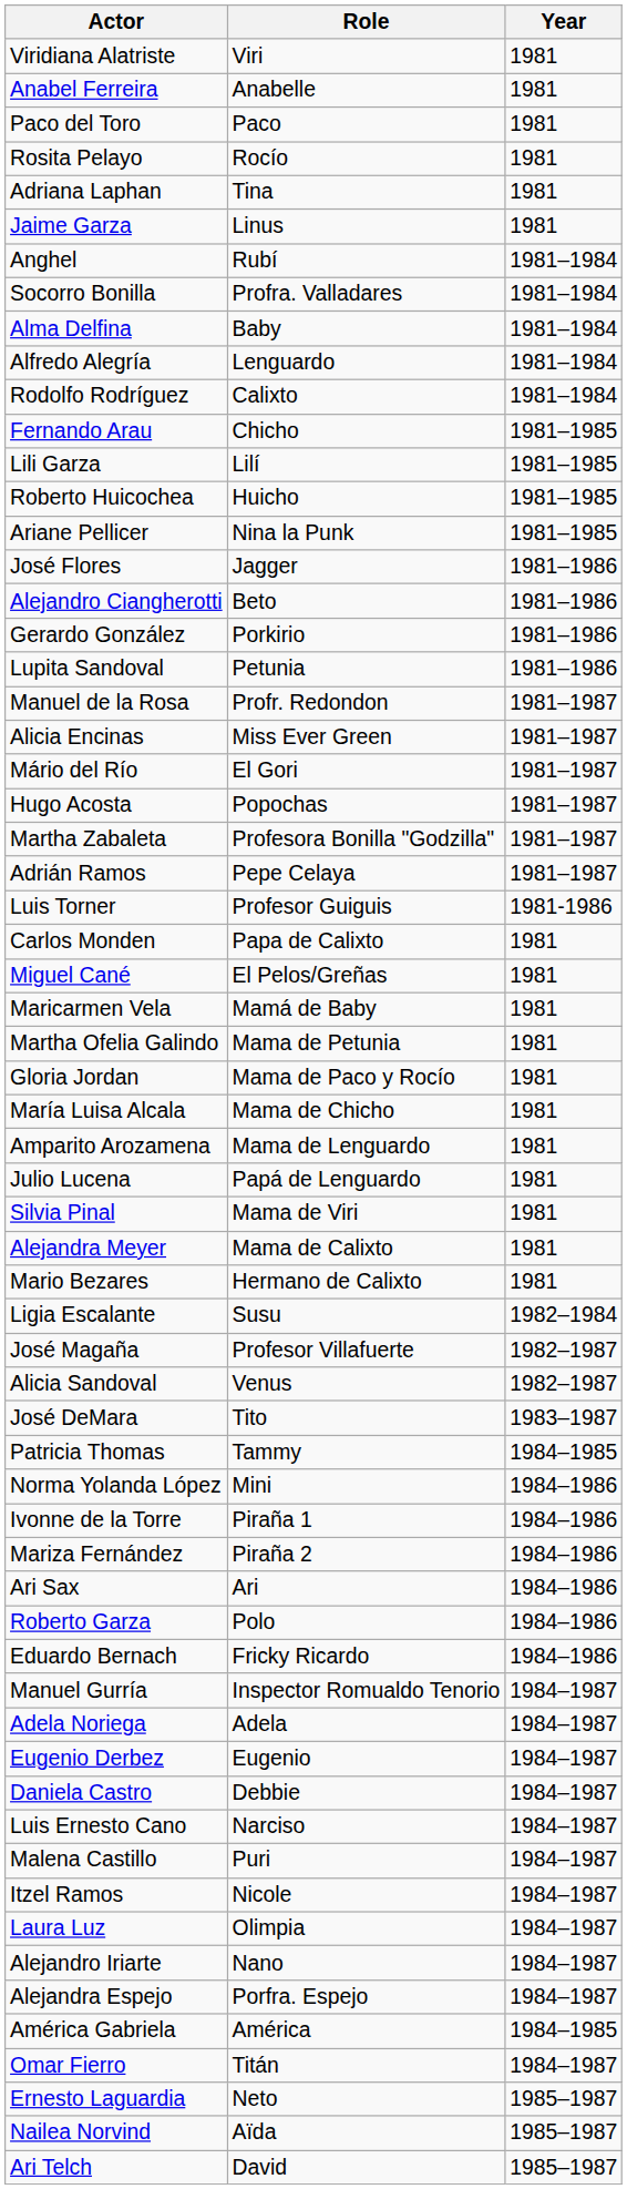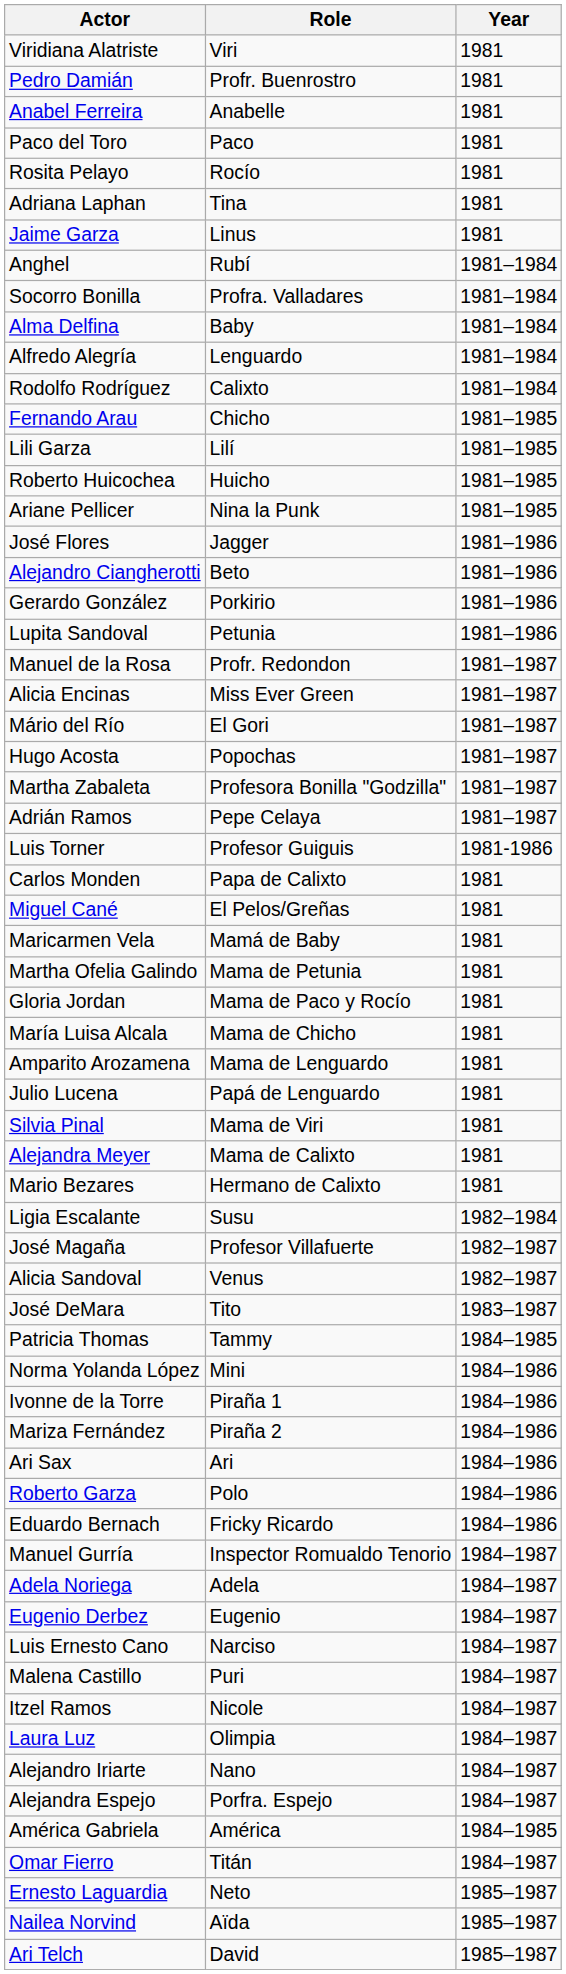 <table class="wikitable sortable">
 <tr>
 <th>Actor</th>
 <th>Role</th>
 <th>Year</th>
 </tr>
 <tr>
 <td>Viridiana Alatriste</td>
 <td>Viri</td>
+<td>1981</td>
+</tr>
+<tr>
+<td><a href='#'>Pedro Damián</a></td>
+<td>Profr. Buenrostro</td>
 <td>1981</td>
 </tr>
 <tr>
 <td><a href='#'>Anabel Ferreira</a></td>
 <td>Anabelle</td>
 <td>1981</td>
 </tr>
 <tr>
 <td>Paco del Toro</td>
 <td>Paco</td>
 <td>1981</td>
 </tr>
 <tr>
 <td>Rosita Pelayo</td>
 <td>Rocío</td>
 <td>1981</td>
 </tr>
 <tr>
 <td>Adriana Laphan</td>
 <td>Tina</td>
 <td>1981</td>
 </tr>
 <tr>
 <td><a href='#'>Jaime Garza</a></td>
 <td>Linus</td>
 <td>1981</td>
 </tr>
 <tr>
 <td>Anghel</td>
 <td>Rubí</td>
 <td>1981–1984</td>
 </tr>
 <tr>
 <td>Socorro Bonilla</td>
 <td>Profra. Valladares</td>
 <td>1981–1984</td>
 </tr>
 <tr>
 <td><a href='#'>Alma Delfina</a></td>
 <td>Baby</td>
 <td>1981–1984</td>
 </tr>
 <tr>
 <td>Alfredo Alegría</td>
 <td>Lenguardo</td>
 <td>1981–1984</td>
 </tr>
 <tr>
 <td>Rodolfo Rodríguez</td>
 <td>Calixto</td>
 <td>1981–1984</td>
 </tr>
 <tr>
 <td><a href='#'>Fernando Arau</a></td>
 <td>Chicho</td>
 <td>1981–1985</td>
 </tr>
 <tr>
 <td>Lili Garza</td>
 <td>Lilí</td>
 <td>1981–1985</td>
 </tr>
 <tr>
 <td>Roberto Huicochea</td>
 <td>Huicho</td>
 <td>1981–1985</td>
 </tr>
 <tr>
 <td>Ariane Pellicer</td>
 <td>Nina la Punk</td>
 <td>1981–1985</td>
 </tr>
 <tr>
 <td>José Flores</td>
 <td>Jagger</td>
 <td>1981–1986</td>
 </tr>
 <tr>
 <td><a href='#'>Alejandro Ciangherotti</a></td>
 <td>Beto</td>
 <td>1981–1986</td>
 </tr>
 <tr>
 <td>Gerardo González</td>
 <td>Porkirio</td>
 <td>1981–1986</td>
 </tr>
 <tr>
 <td>Lupita Sandoval</td>
 <td>Petunia</td>
 <td>1981–1986</td>
 </tr>
 <tr>
 <td>Manuel de la Rosa</td>
 <td>Profr. Redondon</td>
 <td>1981–1987</td>
 </tr>
 <tr>
 <td>Alicia Encinas</td>
 <td>Miss Ever Green</td>
 <td>1981–1987</td>
 </tr>
 <tr>
 <td>Mário del Río</td>
 <td>El Gori</td>
 <td>1981–1987</td>
 </tr>
 <tr>
 <td>Hugo Acosta</td>
 <td>Popochas</td>
 <td>1981–1987</td>
 </tr>
 <tr>
 <td>Martha Zabaleta</td>
 <td>Profesora Bonilla "Godzilla"</td>
 <td>1981–1987</td>
 </tr>
 <tr>
 <td>Adrián Ramos</td>
 <td>Pepe Celaya</td>
 <td>1981–1987</td>
 </tr>
 <tr>
 <td>Luis Torner</td>
 <td>Profesor Guiguis</td>
 <td>1981-1986</td>
 </tr>
 <tr>
 <td>Carlos Monden</td>
 <td>Papa de Calixto</td>
 <td>1981</td>
 </tr>
 <tr>
 <td><a href='#'>Miguel Cané</a></td>
 <td>El Pelos/Greñas</td>
 <td>1981</td>
 </tr>
 <tr>
 <td>Maricarmen Vela</td>
 <td>Mamá de Baby</td>
 <td>1981</td>
 </tr>
 <tr>
 <td>Martha Ofelia Galindo</td>
 <td>Mama de Petunia</td>
 <td>1981</td>
 </tr>
 <tr>
 <td>Gloria Jordan</td>
 <td>Mama de Paco y Rocío</td>
 <td>1981</td>
 </tr>
 <tr>
 <td>María Luisa Alcala</td>
 <td>Mama de Chicho</td>
 <td>1981</td>
 </tr>
 <tr>
 <td>Amparito Arozamena</td>
 <td>Mama de Lenguardo</td>
 <td>1981</td>
 </tr>
 <tr>
 <td>Julio Lucena</td>
 <td>Papá de Lenguardo</td>
 <td>1981</td>
 </tr>
 <tr>
 <td><a href='#'>Silvia Pinal</a></td>
 <td>Mama de Viri</td>
 <td>1981</td>
 </tr>
 <tr>
 <td><a href='#'>Alejandra Meyer</a></td>
 <td>Mama de Calixto</td>
 <td>1981</td>
 </tr>
 <tr>
 <td>Mario Bezares</td>
 <td>Hermano de Calixto</td>
 <td>1981</td>
 </tr>
 <tr>
 <td>Ligia Escalante</td>
 <td>Susu</td>
 <td>1982–1984</td>
 </tr>
 <tr>
 <td>José Magaña</td>
 <td>Profesor Villafuerte</td>
 <td>1982–1987</td>
 </tr>
 <tr>
 <td>Alicia Sandoval</td>
 <td>Venus</td>
 <td>1982–1987</td>
 </tr>
 <tr>
 <td>José DeMara</td>
 <td>Tito</td>
 <td>1983–1987</td>
 </tr>
 <tr>
 <td>Patricia Thomas</td>
 <td>Tammy</td>
 <td>1984–1985</td>
 </tr>
 <tr>
 <td>Norma Yolanda López</td>
 <td>Mini</td>
 <td>1984–1986</td>
 </tr>
 <tr>
 <td>Ivonne de la Torre</td>
 <td>Piraña 1</td>
 <td>1984–1986</td>
 </tr>
 <tr>
 <td>Mariza Fernández</td>
 <td>Piraña 2</td>
 <td>1984–1986</td>
 </tr>
 <tr>
 <td>Ari Sax</td>
 <td>Ari</td>
 <td>1984–1986</td>
 </tr>
 <tr>
 <td><a href='#'>Roberto Garza</a></td>
 <td>Polo</td>
 <td>1984–1986</td>
 </tr>
 <tr>
 <td>Eduardo Bernach</td>
 <td>Fricky Ricardo</td>
 <td>1984–1986</td>
 </tr>
 <tr>
 <td>Manuel Gurría</td>
 <td>Inspector Romualdo Tenorio</td>
 <td>1984–1987</td>
 </tr>
 <tr>
 <td><a href='#'>Adela Noriega</a></td>
 <td>Adela</td>
 <td>1984–1987</td>
 </tr>
 <tr>
 <td><a href='#'>Eugenio Derbez</a></td>
 <td>Eugenio</td>
 <td>1984–1987</td>
 </tr>
 <tr>
-<td><a href='#'>Daniela Castro</a></td>
-<td>Debbie</td>
-<td>1984–1987</td>
-</tr>
-<tr>
 <td>Luis Ernesto Cano</td>
 <td>Narciso</td>
 <td>1984–1987</td>
 </tr>
 <tr>
 <td>Malena Castillo</td>
 <td>Puri</td>
 <td>1984–1987</td>
 </tr>
 <tr>
 <td>Itzel Ramos</td>
 <td>Nicole</td>
 <td>1984–1987</td>
 </tr>
 <tr>
 <td><a href='#'>Laura Luz</a></td>
 <td>Olimpia</td>
 <td>1984–1987</td>
 </tr>
 <tr>
 <td>Alejandro Iriarte</td>
 <td>Nano</td>
 <td>1984–1987</td>
 </tr>
 <tr>
 <td>Alejandra Espejo</td>
 <td>Porfra. Espejo</td>
 <td>1984–1987</td>
 </tr>
 <tr>
 <td>América Gabriela</td>
 <td>América</td>
 <td>1984–1985</td>
 </tr>
 <tr>
 <td><a href='#'>Omar Fierro</a></td>
 <td>Titán</td>
 <td>1984–1987</td>
 </tr>
 <tr>
 <td><a href='#'>Ernesto Laguardia</a></td>
 <td>Neto</td>
 <td>1985–1987</td>
 </tr>
 <tr>
 <td><a href='#'>Nailea Norvind</a></td>
 <td>Aïda</td>
 <td>1985–1987</td>
 </tr>
 <tr>
 <td><a href='#'>Ari Telch</a></td>
 <td>David</td>
 <td>1985–1987</td>
 </tr>
 </table>
